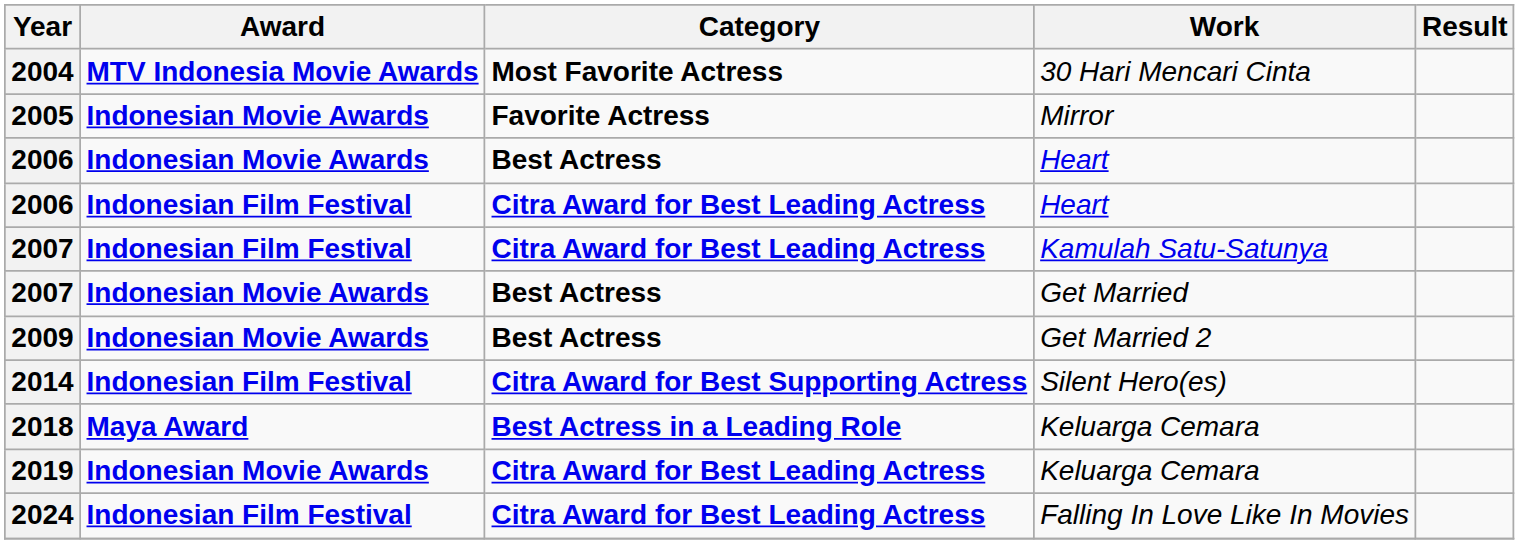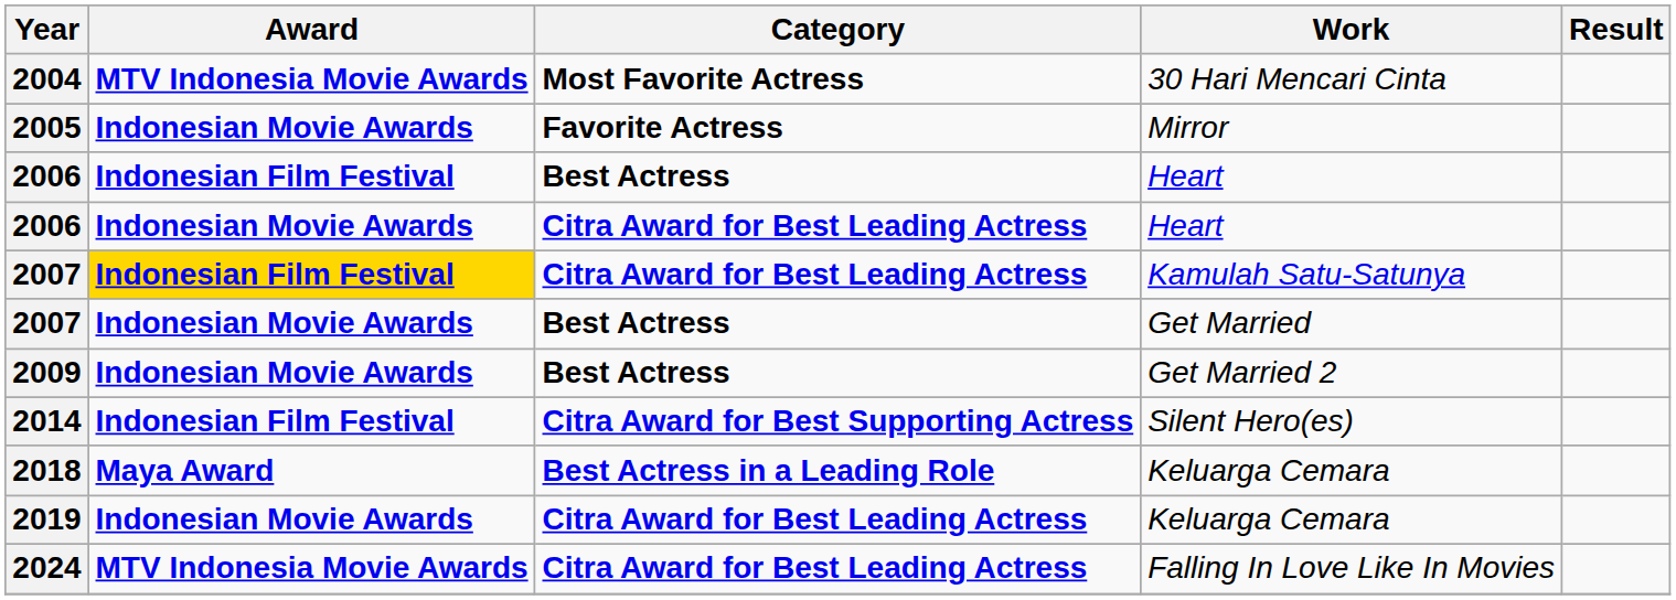 <table class="wikitable sortable">
 <tr>
 <th>Year</th>
 <th>Award</th>
 <th>Category</th>
 <th>Work</th>
 <th>Result</th>
 </tr>
 <tr>
 <th>2004</th>
 <td><strong><a href='#'>MTV Indonesia Movie Awards</a></strong></td>
 <td><strong>Most Favorite Actress</strong></td>
 <td><em>30 Hari Mencari Cinta</em></td>
 <td></td>
 </tr>
 <tr>
 <th>2005</th>
 <td><strong><a href='#'>Indonesian Movie Awards</a></strong></td>
 <td><strong>Favorite Actress</strong></td>
 <td><em>Mirror</em></td>
 <td></td>
 </tr>
 <tr>
 <th>2006</th>
-<td><strong><a href='#'>Indonesian Movie Awards</a></strong></td>
+<td><strong><a href='#'>Indonesian Film Festival</a></strong></td>
 <td><strong>Best Actress</strong></td>
 <td><em><a href='#'>Heart</a></em></td>
 <td></td>
 </tr>
 <tr>
 <th>2006</th>
-<td><strong><a href='#'>Indonesian Film Festival</a></strong></td>
+<td><strong><a href='#'>Indonesian Movie Awards</a></strong></td>
 <td><strong><a href='#'>Citra Award for Best Leading Actress</a></strong></td>
 <td><em><a href='#'>Heart</a></em></td>
 <td></td>
 </tr>
 <tr>
 <th>2007</th>
-<td><strong><a href='#'>Indonesian Film Festival</a></strong></td>
+<td style="background: gold;"><strong><a href='#'>Indonesian Film Festival</a></strong></td>
 <td><strong><a href='#'>Citra Award for Best Leading Actress</a></strong></td>
 <td><em><a href='#'>Kamulah Satu-Satunya</a></em></td>
 <td></td>
 </tr>
 <tr>
 <th>2007</th>
 <td><strong><a href='#'>Indonesian Movie Awards</a></strong></td>
 <td><strong>Best Actress</strong></td>
 <td><em>Get Married</em></td>
 <td></td>
 </tr>
 <tr>
 <th>2009</th>
 <td><strong><a href='#'>Indonesian Movie Awards</a></strong></td>
 <td><strong>Best Actress</strong></td>
 <td><em>Get Married 2</em></td>
 <td></td>
 </tr>
 <tr>
 <th>2014</th>
 <td><strong><a href='#'>Indonesian Film Festival</a></strong></td>
 <td><strong><a href='#'>Citra Award for Best Supporting Actress</a></strong></td>
 <td><em>Silent Hero(es)</em></td>
 <td></td>
 </tr>
 <tr>
 <th>2018</th>
 <td><strong><a href='#'>Maya Award</a></strong></td>
 <td><strong><a href='#'>Best Actress in a Leading Role</a></strong></td>
 <td><em>Keluarga Cemara</em></td>
 <td></td>
 </tr>
 <tr>
 <th>2019</th>
 <td><strong><a href='#'>Indonesian Movie Awards</a></strong></td>
 <td><strong><a href='#'>Citra Award for Best Leading Actress</a></strong></td>
 <td><em>Keluarga Cemara</em></td>
 <td></td>
 </tr>
 <tr>
 <th>2024</th>
-<td><strong><a href='#'>Indonesian Film Festival</a></strong></td>
+<td><strong><a href='#'>MTV Indonesia Movie Awards</a></strong></td>
 <td><strong><a href='#'>Citra Award for Best Leading Actress</a></strong></td>
 <td><em>Falling In Love Like In Movies</em></td>
 <td></td>
 </tr>
 <tr>
 </tr>
 </table>
